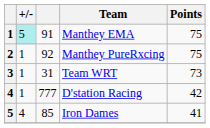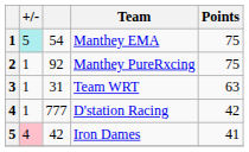 <table class="wikitable" style="font-size:95%;">
 <tr>
 <th scope="col"></th>
 <th scope="col">+/-</th>
 <th scope="col"></th>
 <th scope="col">Team</th>
 <th scope="col">Points</th>
 </tr>
 <tr>
 <th align="center">1</th>
 <td align="left" style="background: paleturquoise;"> 5</td>
-<td align="center">91</td>
+<td align="center">54</td>
 <td> <a href='#'>Manthey EMA</a></td>
 <td align="right">75</td>
 </tr>
 <tr>
 <th align="center">2</th>
 <td align="left"> 1</td>
 <td align="center">92</td>
 <td> <a href='#'>Manthey PureRxcing</a></td>
 <td align="right">75</td>
 </tr>
 <tr>
 <th align="center">3</th>
 <td align="left"> 1</td>
 <td align="center">31</td>
 <td> <a href='#'>Team WRT</a></td>
-<td align="right">73</td>
+<td align="right">63</td>
 </tr>
 <tr>
 <th align="center">4</th>
 <td align="left"> 1</td>
 <td align="center">777</td>
 <td> <a href='#'>D'station Racing</a></td>
 <td align="right">42</td>
 </tr>
 <tr>
 <th align="center">5</th>
-<td align="left"> 4</td>
-<td align="center">85</td>
+<td align="left" style="background: pink;"> 4</td>
+<td align="center">42</td>
 <td> <a href='#'>Iron Dames</a></td>
 <td align="right">41</td>
 </tr>
 <tr>
 </tr>
 </table>
